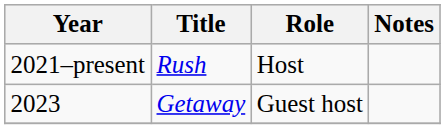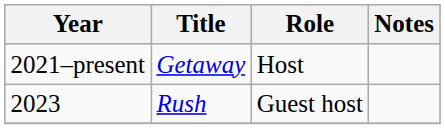 <table class="wikitable sortable">
 <tr>
 <th>Year</th>
 <th>Title</th>
 <th>Role</th>
 <th class="unsortable">Notes</th>
 </tr>
 <tr>
 <td>2021–present</td>
-<td><em><a href='#'>Rush</a></em></td>
+<td><em><a href='#'>Getaway</a></em></td>
 <td>Host</td>
 <td></td>
 </tr>
 <tr>
 <td>2023</td>
-<td><em><a href='#'>Getaway</a></em></td>
+<td><em><a href='#'>Rush</a></em></td>
 <td>Guest host</td>
 <td></td>
 </tr>
 <tr>
 </tr>
 </table>
